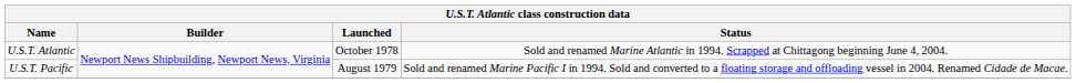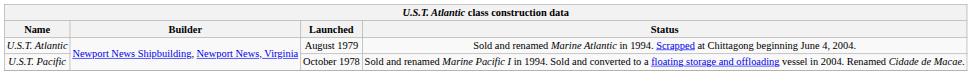 <table class="wikitable" style="text-align: center;">
 <tr>
 <th align="center" colspan="4"><em>U.S.T. Atlantic</em> class construction data</th>
 </tr>
 <tr>
 <th align="center">Name</th>
 <th align="center">Builder</th>
 <th align="center">Launched</th>
 <th align="center">Status</th>
 </tr>
 <tr>
 <td><em>U.S.T. Atlantic</em></td>
 <td rowspan="2" align="center"><a href='#'>Newport News Shipbuilding</a>, <a href='#'>Newport News, Virginia</a></td>
-<td>October 1978</td>
+<td>August 1979</td>
 <td>Sold and renamed <em>Marine Atlantic</em> in 1994. <a href='#'>Scrapped</a> at Chittagong beginning June 4, 2004.</td>
 </tr>
 <tr>
 <td><em>U.S.T. Pacific</em></td>
-<td>August 1979</td>
+<td>October 1978</td>
 <td>Sold and renamed <em>Marine Pacific I</em> in 1994. Sold and converted to a <a href='#'>floating storage and offloading</a> vessel in 2004. Renamed <em>Cidade de Macae</em>.</td>
 </tr>
 <tr>
 </tr>
 </table>
